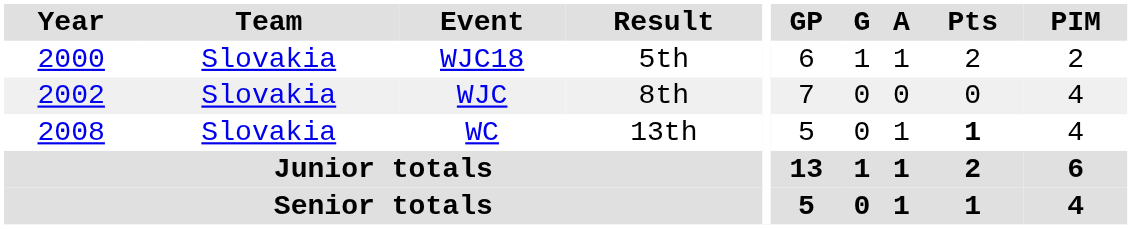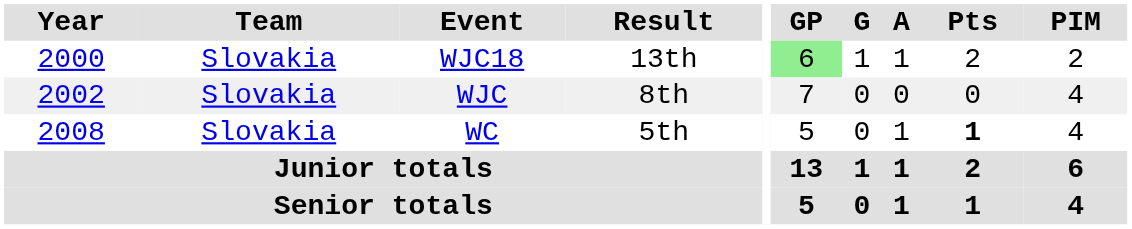 <table border="0" cellpadding="1" cellspacing="0" ID="Table3" style="text-align:center; width:40em">
 <tr ALIGN="center" bgcolor="#e0e0e0">
 <th>Year</th>
 <th>Team</th>
 <th>Event</th>
 <th>Result</th>
 <th rowspan="99" bgcolor="#ffffff"></th>
 <th>GP</th>
 <th>G</th>
 <th>A</th>
 <th>Pts</th>
 <th>PIM</th>
 </tr>
 <tr>
 <td><a href='#'>2000</a></td>
 <td><a href='#'>Slovakia</a></td>
 <td><a href='#'>WJC18</a></td>
-<td>5th</td>
-<td>6</td>
+<td>13th</td>
+<td style="background: lightgreen;">6</td>
 <td>1</td>
 <td>1</td>
 <td>2</td>
 <td>2</td>
 </tr>
 <tr bgcolor="#f0f0f0">
 <td><a href='#'>2002</a></td>
 <td><a href='#'>Slovakia</a></td>
 <td><a href='#'>WJC</a></td>
 <td>8th</td>
 <td>7</td>
 <td>0</td>
 <td>0</td>
 <td>0</td>
 <td>4</td>
 </tr>
 <tr>
 <td><a href='#'>2008</a></td>
 <td><a href='#'>Slovakia</a></td>
 <td><a href='#'>WC</a></td>
-<td>13th</td>
+<td>5th</td>
 <td>5</td>
 <td>0</td>
 <td>1</td>
 <td><strong>1</strong></td>
 <td>4</td>
 </tr>
 <tr bgcolor="#e0e0e0">
 <th colspan=4>Junior totals</th>
 <th>13</th>
 <th>1</th>
 <th>1</th>
 <th>2</th>
 <th>6</th>
 </tr>
 <tr bgcolor="#e0e0e0">
 <th colspan=4>Senior totals</th>
 <th>5</th>
 <th>0</th>
 <th>1</th>
 <th>1</th>
 <th>4</th>
 </tr>
 </table>
